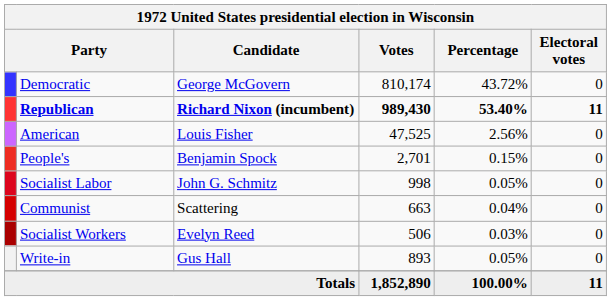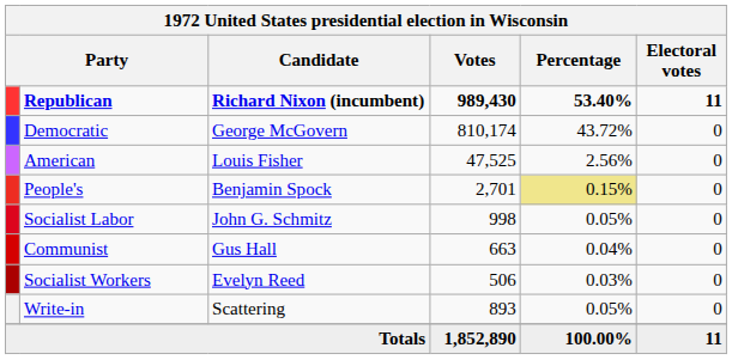 <table class="wikitable nowrap" style="font-size: 95%;">
 <tr>
 <th colspan="6">1972 United States presidential election in Wisconsin</th>
 </tr>
 <tr>
 <th colspan="2" style="width: 15em">Party</th>
 <th style="width: 17em">Candidate</th>
 <th style="width: 5em">Votes</th>
 <th style="width: 7em">Percentage</th>
 <th style="width: 5em">Electoral votes</th>
 </tr>
 <tr>
+<th style="background:#f33; width:3px;"></th>
+<td style="width: 130px"><strong><a href='#'>Republican</a></strong></td>
+<td><strong><a href='#'>Richard Nixon</a> (incumbent)</strong></td>
+<td style="text-align:right;"><strong>989,430</strong></td>
+<td style="text-align:right;"><strong>53.40%</strong></td>
+<td style="text-align:right;"><strong>11</strong></td>
+</tr>
+<tr>
 <th style="background:#33f; width:3px;"></th>
 <td style="width: 130px"><a href='#'>Democratic</a></td>
 <td><a href='#'>George McGovern</a></td>
 <td style="text-align:right;">810,174</td>
 <td style="text-align:right;">43.72%</td>
 <td style="text-align:right;">0</td>
-</tr>
-<tr>
-<th style="background:#f33; width:3px;"></th>
-<td style="width: 130px"><strong><a href='#'>Republican</a></strong></td>
-<td><strong><a href='#'>Richard Nixon</a> (incumbent)</strong></td>
-<td style="text-align:right;"><strong>989,430</strong></td>
-<td style="text-align:right;"><strong>53.40%</strong></td>
-<td style="text-align:right;"><strong>11</strong></td>
 </tr>
 <tr>
 <th style="background:#CC66FF; width:3px;"></th>
 <td style="width: 130px"><a href='#'>American</a></td>
 <td><a href='#'>Louis Fisher</a></td>
 <td style="text-align:right;">47,525</td>
 <td style="text-align:right;">2.56%</td>
 <td style="text-align:right;">0</td>
 </tr>
 <tr>
 <th style="background:#EE2C21; width:3px;"></th>
 <td style="width: 130px"><a href='#'>People's</a></td>
 <td><a href='#'>Benjamin Spock</a></td>
 <td style="text-align:right;">2,701</td>
-<td style="text-align:right;">0.15%</td>
+<td style="background: khaki; text-align:right;">0.15%</td>
 <td style="text-align:right;">0</td>
 </tr>
 <tr>
 <th style="background-color:#DD051D; width: 3px"></th>
 <td style="width: 130px"><a href='#'>Socialist Labor</a></td>
 <td><a href='#'>John G. Schmitz</a></td>
 <td style="text-align:right;">998</td>
 <td style="text-align:right;">0.05%</td>
 <td style="text-align:right;">0</td>
 </tr>
 <tr>
 <th style="background:#D50000; width:3px;"></th>
 <td style="width: 130px"><a href='#'>Communist</a></td>
-<td>Scattering</td>
+<td><a href='#'>Gus Hall</a></td>
 <td style="text-align:right;">663</td>
 <td style="text-align:right;">0.04%</td>
 <td style="text-align:right;">0</td>
 </tr>
 <tr>
 <th style="background-color:#AA0000; width: 3px"></th>
 <td style="width: 130px"><a href='#'>Socialist Workers</a></td>
 <td><a href='#'>Evelyn Reed</a></td>
 <td style="text-align:right;">506</td>
 <td style="text-align:right;">0.03%</td>
 <td style="text-align:right;">0</td>
 </tr>
 <tr>
 <th style="background:#FFFFF; width:3px;"></th>
 <td style="width: 130px"><a href='#'>Write-in</a></td>
-<td><a href='#'>Gus Hall</a></td>
+<td>Scattering</td>
 <td style="text-align:right;">893</td>
 <td style="text-align:right;">0.05%</td>
 <td style="text-align:right;">0</td>
 </tr>
 <tr>
 </tr>
 <tr style="background:#eee; text-align:right;">
 <td colspan="3"><strong>Totals</strong></td>
 <td><strong>1,852,890</strong></td>
 <td><strong>100.00%</strong></td>
 <td><strong>11</strong></td>
 </tr>
 </table>
